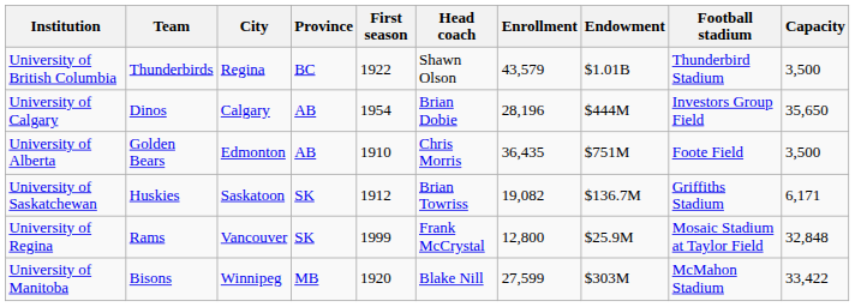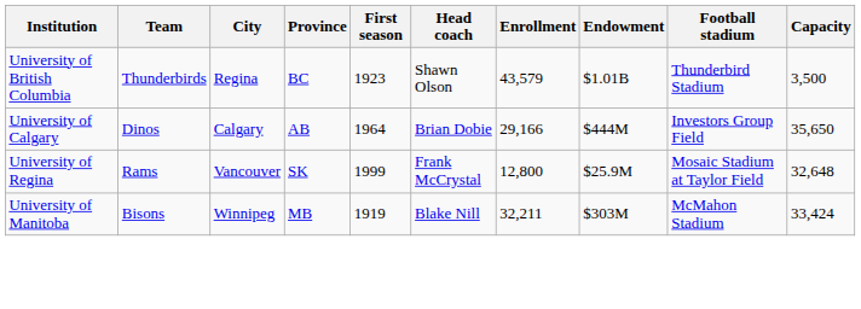 <table class="wikitable">
 <tr>
 <th>Institution</th>
 <th>Team</th>
 <th>City</th>
 <th>Province</th>
 <th>First season</th>
 <th>Head coach</th>
 <th>Enrollment</th>
 <th>Endowment</th>
 <th>Football stadium</th>
 <th>Capacity</th>
 </tr>
 <tr>
 <td><a href='#'>University of British Columbia</a></td>
 <td><a href='#'>Thunderbirds</a></td>
 <td><a href='#'>Regina</a></td>
 <td><a href='#'>BC</a></td>
-<td>1922</td>
+<td>1923</td>
 <td>Shawn Olson</td>
 <td>43,579</td>
 <td>$1.01B</td>
 <td><a href='#'>Thunderbird Stadium</a></td>
 <td>3,500</td>
 </tr>
 <tr>
 <td><a href='#'>University of Calgary</a></td>
 <td><a href='#'>Dinos</a></td>
 <td><a href='#'>Calgary</a></td>
 <td><a href='#'>AB</a></td>
-<td>1954</td>
+<td>1964</td>
 <td><a href='#'>Brian Dobie</a></td>
-<td>28,196</td>
+<td>29,166</td>
 <td>$444M</td>
 <td><a href='#'>Investors Group Field</a></td>
 <td>35,650</td>
-</tr>
-<tr>
-<td><a href='#'>University of Alberta</a></td>
-<td><a href='#'>Golden Bears</a></td>
-<td><a href='#'>Edmonton</a></td>
-<td><a href='#'>AB</a></td>
-<td>1910</td>
-<td><a href='#'>Chris Morris</a></td>
-<td>36,435</td>
-<td>$751M</td>
-<td><a href='#'>Foote Field</a></td>
-<td>3,500</td>
-</tr>
-<tr>
-<td><a href='#'>University of Saskatchewan</a></td>
-<td><a href='#'>Huskies</a></td>
-<td><a href='#'>Saskatoon</a></td>
-<td><a href='#'>SK</a></td>
-<td>1912</td>
-<td><a href='#'>Brian Towriss</a></td>
-<td>19,082</td>
-<td>$136.7M</td>
-<td><a href='#'>Griffiths Stadium</a></td>
-<td>6,171</td>
 </tr>
 <tr>
 <td><a href='#'>University of Regina</a></td>
 <td><a href='#'>Rams</a></td>
 <td><a href='#'>Vancouver</a></td>
 <td><a href='#'>SK</a></td>
 <td>1999</td>
 <td><a href='#'>Frank McCrystal</a></td>
 <td>12,800</td>
 <td>$25.9M</td>
 <td><a href='#'>Mosaic Stadium at Taylor Field</a></td>
-<td>32,848</td>
+<td>32,648</td>
 </tr>
 <tr>
 <td><a href='#'>University of Manitoba</a></td>
 <td><a href='#'>Bisons</a></td>
 <td><a href='#'>Winnipeg</a></td>
 <td><a href='#'>MB</a></td>
-<td>1920</td>
+<td>1919</td>
 <td><a href='#'>Blake Nill</a></td>
-<td>27,599</td>
+<td>32,211</td>
 <td>$303M</td>
 <td><a href='#'>McMahon Stadium</a></td>
-<td>33,422</td>
+<td>33,424</td>
 </tr>
 </table>
